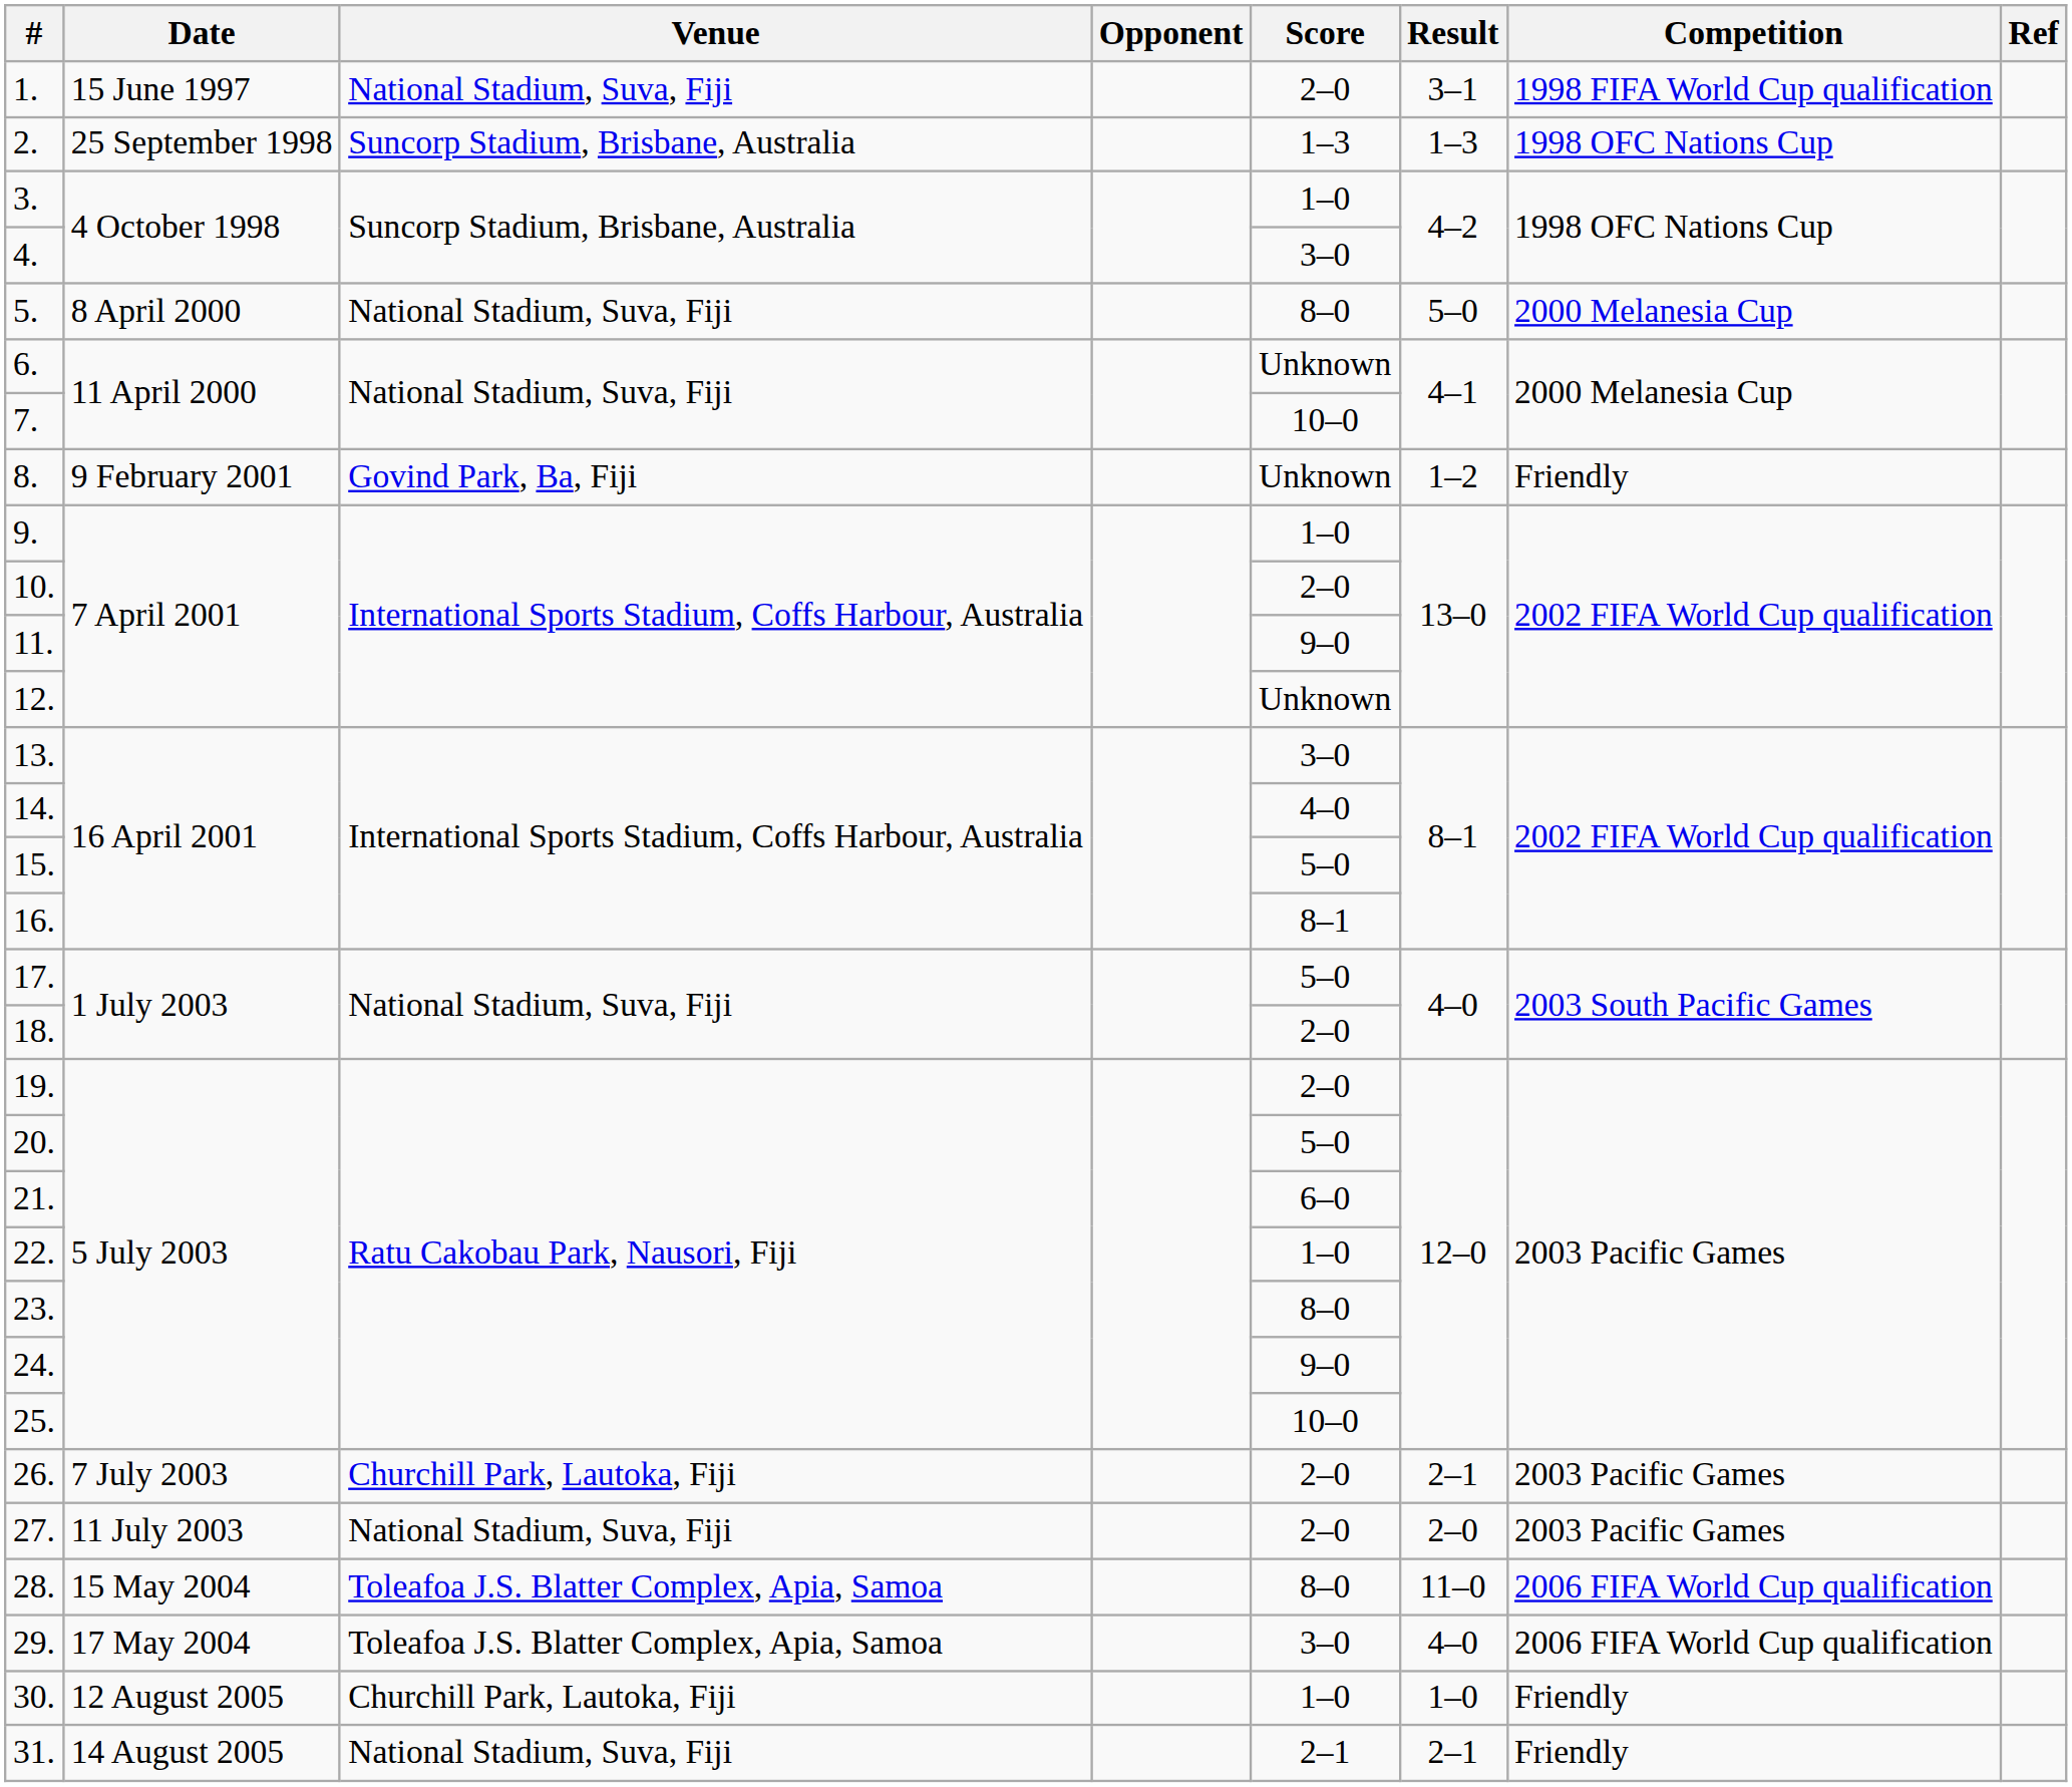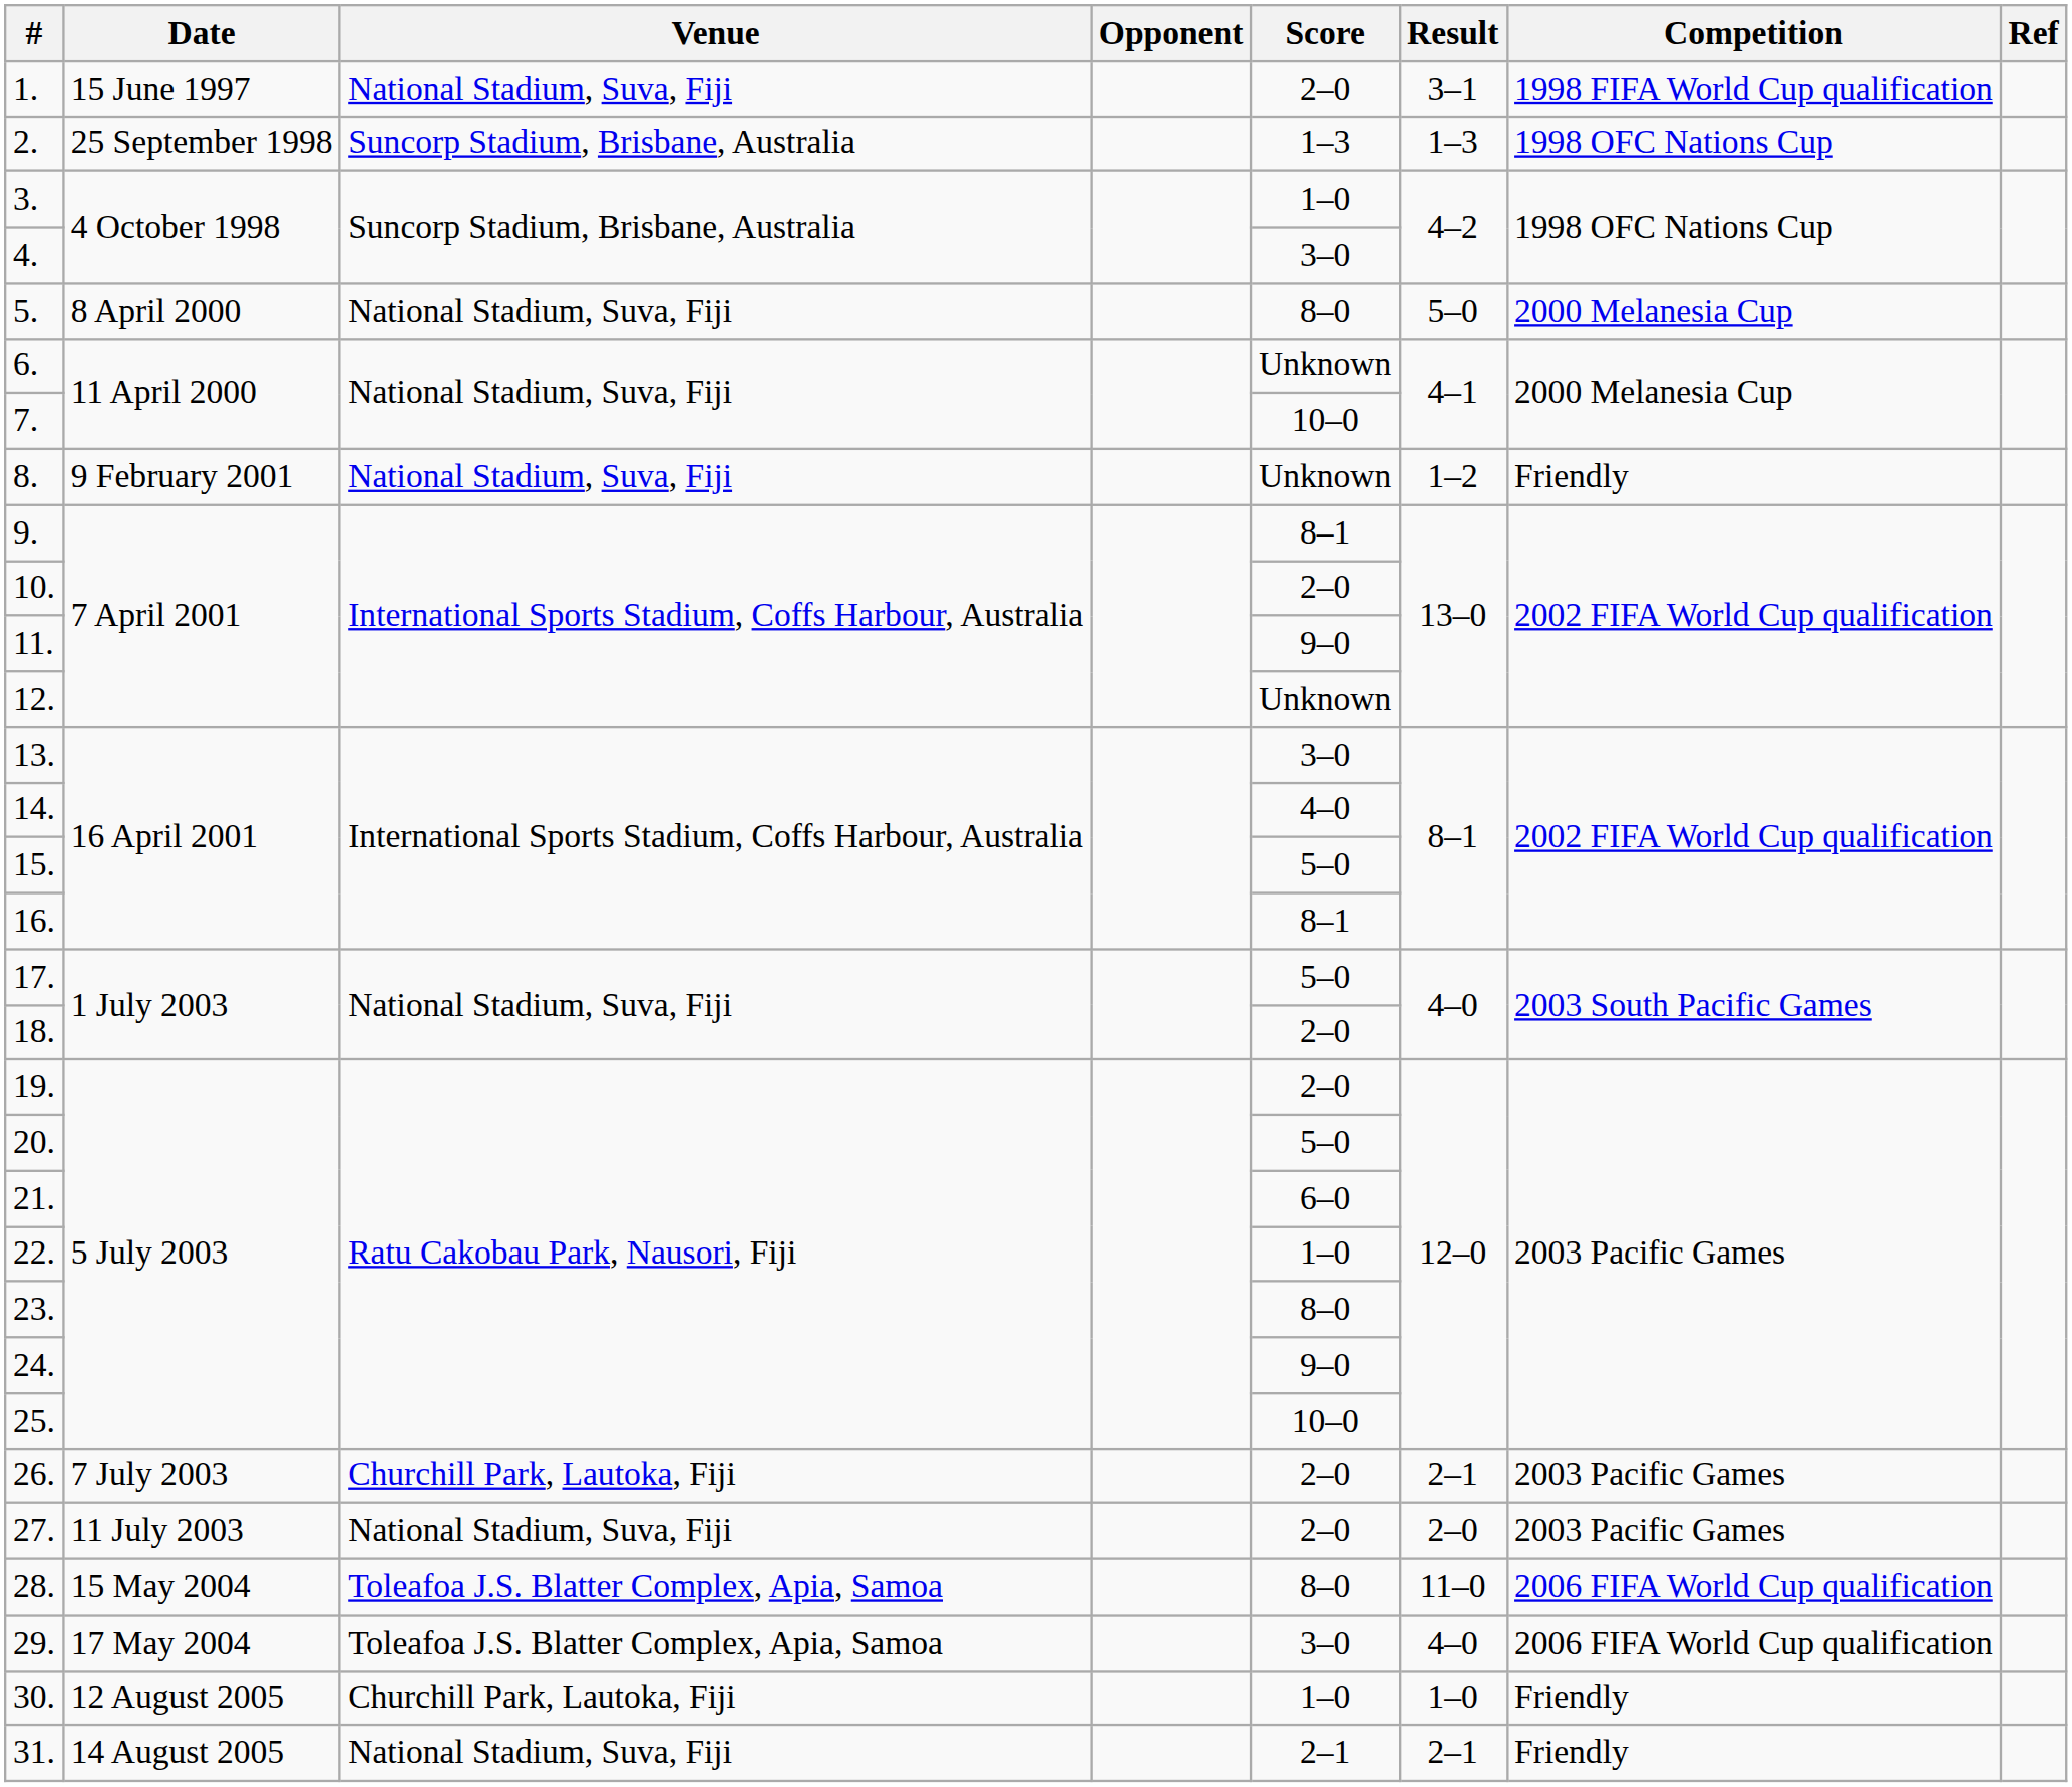 <table class="wikitable collapsible" style="font-size:90%">
 <tr>
 <th>#</th>
 <th>Date</th>
 <th>Venue</th>
 <th>Opponent</th>
 <th>Score</th>
 <th>Result</th>
 <th>Competition</th>
 <th>Ref</th>
 </tr>
 <tr>
 <td>1.</td>
 <td>15 June 1997</td>
 <td><a href='#'>National Stadium</a>, <a href='#'>Suva</a>, <a href='#'>Fiji</a></td>
 <td></td>
 <td style="text-align:center;">2–0</td>
 <td style="text-align:center;">3–1</td>
 <td><a href='#'>1998 FIFA World Cup qualification</a></td>
 <td></td>
 </tr>
 <tr>
 <td>2.</td>
 <td>25 September 1998</td>
 <td><a href='#'>Suncorp Stadium</a>, <a href='#'>Brisbane</a>, Australia</td>
 <td></td>
 <td style="text-align:center;">1–3</td>
 <td style="text-align:center;">1–3</td>
 <td><a href='#'>1998 OFC Nations Cup</a></td>
 <td></td>
 </tr>
 <tr>
 <td>3.</td>
 <td rowspan=2>4 October 1998</td>
 <td rowspan=2>Suncorp Stadium, Brisbane, Australia</td>
 <td rowspan=2></td>
 <td style="text-align:center;">1–0</td>
 <td rowspan=2 style="text-align:center;">4–2</td>
 <td rowspan=2>1998 OFC Nations Cup</td>
 <td rowspan=2></td>
 </tr>
 <tr>
 <td>4.</td>
 <td style="text-align:center;">3–0</td>
 </tr>
 <tr>
 <td>5.</td>
 <td>8 April 2000</td>
 <td>National Stadium, Suva, Fiji</td>
 <td></td>
 <td style="text-align:center;">8–0</td>
 <td style="text-align:center;">5–0</td>
 <td><a href='#'>2000 Melanesia Cup</a></td>
 <td></td>
 </tr>
 <tr>
 <td>6.</td>
 <td rowspan=2>11 April 2000</td>
 <td rowspan=2>National Stadium, Suva, Fiji</td>
 <td rowspan=2></td>
 <td style="text-align:center;">Unknown</td>
 <td rowspan=2 style="text-align:center;">4–1</td>
 <td rowspan=2>2000 Melanesia Cup</td>
 <td rowspan=2></td>
 </tr>
 <tr>
 <td>7.</td>
 <td style="text-align:center;">10–0</td>
 </tr>
 <tr>
 <td>8.</td>
 <td>9 February 2001</td>
-<td><a href='#'>Govind Park</a>, <a href='#'>Ba</a>, Fiji</td>
+<td><a href='#'>National Stadium</a>, <a href='#'>Suva</a>, <a href='#'>Fiji</a></td>
 <td></td>
 <td style="text-align:center;">Unknown</td>
 <td style="text-align:center;">1–2</td>
 <td>Friendly</td>
 <td></td>
 </tr>
 <tr>
 <td>9.</td>
 <td rowspan=4>7 April 2001</td>
 <td rowspan=4><a href='#'>International Sports Stadium</a>, <a href='#'>Coffs Harbour</a>, Australia</td>
 <td rowspan=4></td>
-<td style="text-align:center;">1–0</td>
+<td style="text-align:center;">8–1</td>
 <td rowspan=4 style="text-align:center;">13–0</td>
 <td rowspan=4><a href='#'>2002 FIFA World Cup qualification</a></td>
 <td rowspan=4></td>
 </tr>
 <tr>
 <td>10.</td>
 <td style="text-align:center;">2–0</td>
 </tr>
 <tr>
 <td>11.</td>
 <td style="text-align:center;">9–0</td>
 </tr>
 <tr>
 <td>12.</td>
 <td style="text-align:center;">Unknown</td>
 </tr>
 <tr>
 <td>13.</td>
 <td rowspan=4>16 April 2001</td>
 <td rowspan=4>International Sports Stadium, Coffs Harbour, Australia</td>
 <td rowspan=4></td>
 <td style="text-align:center;">3–0</td>
 <td rowspan=4 style="text-align:center;">8–1</td>
 <td rowspan=4><a href='#'>2002 FIFA World Cup qualification</a></td>
 <td rowspan=4></td>
 </tr>
 <tr>
 <td>14.</td>
 <td style="text-align:center;">4–0</td>
 </tr>
 <tr>
 <td>15.</td>
 <td style="text-align:center;">5–0</td>
 </tr>
 <tr>
 <td>16.</td>
 <td style="text-align:center;">8–1</td>
 </tr>
 <tr>
 <td>17.</td>
 <td rowspan=2>1 July 2003</td>
 <td rowspan=2>National Stadium, Suva, Fiji</td>
 <td rowspan=2></td>
 <td style="text-align:center;">5–0</td>
 <td rowspan=2 style="text-align:center;">4–0</td>
 <td rowspan=2><a href='#'>2003 South Pacific Games</a></td>
 <td rowspan=2></td>
 </tr>
 <tr>
 <td>18.</td>
 <td style="text-align:center;">2–0</td>
 </tr>
 <tr>
 <td>19.</td>
 <td rowspan=7>5 July 2003</td>
 <td rowspan=7><a href='#'>Ratu Cakobau Park</a>, <a href='#'>Nausori</a>, Fiji</td>
 <td rowspan=7></td>
 <td style="text-align:center;">2–0</td>
 <td rowspan=7 style="text-align:center;">12–0</td>
 <td rowspan=7>2003 Pacific Games</td>
 <td rowspan=7></td>
 </tr>
 <tr>
 <td>20.</td>
 <td style="text-align:center;">5–0</td>
 </tr>
 <tr>
 <td>21.</td>
 <td style="text-align:center;">6–0</td>
 </tr>
 <tr>
 <td>22.</td>
 <td style="text-align:center;">1–0</td>
 </tr>
 <tr>
 <td>23.</td>
 <td style="text-align:center;">8–0</td>
 </tr>
 <tr>
 <td>24.</td>
 <td style="text-align:center;">9–0</td>
 </tr>
 <tr>
 <td>25.</td>
 <td style="text-align:center;">10–0</td>
 </tr>
 <tr>
 <td>26.</td>
 <td>7 July 2003</td>
 <td><a href='#'>Churchill Park</a>, <a href='#'>Lautoka</a>, Fiji</td>
 <td></td>
 <td style="text-align:center;">2–0</td>
 <td style="text-align:center;">2–1</td>
 <td>2003 Pacific Games</td>
 <td></td>
 </tr>
 <tr>
 <td>27.</td>
 <td>11 July 2003</td>
 <td>National Stadium, Suva, Fiji</td>
 <td></td>
 <td style="text-align:center;">2–0</td>
 <td style="text-align:center;">2–0</td>
 <td>2003 Pacific Games</td>
 <td></td>
 </tr>
 <tr>
 <td>28.</td>
 <td>15 May 2004</td>
 <td><a href='#'>Toleafoa J.S. Blatter Complex</a>, <a href='#'>Apia</a>, <a href='#'>Samoa</a></td>
 <td></td>
 <td style="text-align:center;">8–0</td>
 <td style="text-align:center;">11–0</td>
 <td><a href='#'>2006 FIFA World Cup qualification</a></td>
 <td></td>
 </tr>
 <tr>
 <td>29.</td>
 <td>17 May 2004</td>
 <td>Toleafoa J.S. Blatter Complex, Apia, Samoa</td>
 <td></td>
 <td style="text-align:center;">3–0</td>
 <td style="text-align:center;">4–0</td>
 <td>2006 FIFA World Cup qualification</td>
 <td></td>
 </tr>
 <tr>
 <td>30.</td>
 <td>12 August 2005</td>
 <td>Churchill Park, Lautoka, Fiji</td>
 <td></td>
 <td style="text-align:center;">1–0</td>
 <td style="text-align:center;">1–0</td>
 <td>Friendly</td>
 <td></td>
 </tr>
 <tr>
 <td>31.</td>
 <td>14 August 2005</td>
 <td>National Stadium, Suva, Fiji</td>
 <td></td>
 <td style="text-align:center;">2–1</td>
 <td style="text-align:center;">2–1</td>
 <td>Friendly</td>
 <td></td>
 </tr>
 </table>
